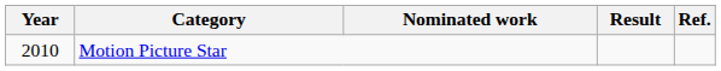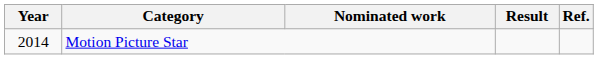 <table class=wikitable>
 <tr>
 <th scope="col" style="width:5em;">Year</th>
 <th scope="col" style="width:28em;">Category</th>
 <th scope="col" style="width:25em;">Nominated work</th>
 <th scope="col" style="width:5em;">Result</th>
 <th>Ref.</th>
 </tr>
 <tr>
-<td style="text-align:center;">2010</td>
+<td style="text-align:center;">2014</td>
 <td colspan=2><a href='#'>Motion Picture Star</a></td>
 <td></td>
 <td></td>
 </tr>
 </table>
